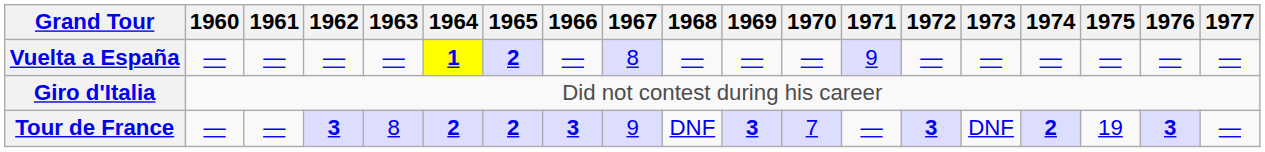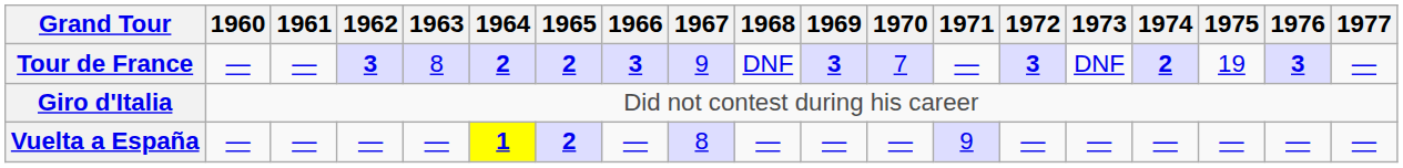 <table class="wikitable plainrowheaders">
 <tr>
 <th scope="col"><a href='#'>Grand Tour</a></th>
 <th scope="col">1960</th>
 <th scope="col">1961</th>
 <th scope="col">1962</th>
 <th scope="col">1963</th>
 <th scope="col">1964</th>
 <th scope="col">1965</th>
 <th scope="col">1966</th>
 <th scope="col">1967</th>
 <th scope="col">1968</th>
 <th scope="col">1969</th>
 <th scope="col">1970</th>
 <th scope="col">1971</th>
 <th scope="col">1972</th>
 <th scope="col">1973</th>
 <th scope="col">1974</th>
 <th scope="col">1975</th>
 <th scope="col">1976</th>
 <th scope="col">1977</th>
 </tr>
 <tr style="text-align:center;">
+<th scope="row"> <a href='#'>Tour de France</a></th>
+<td><a href='#'>—</a></td>
+<td><a href='#'>—</a></td>
+<td style="background:#ddddff;"><a href='#'><strong>3</strong></a></td>
+<td style="background:#ddddff;"><a href='#'>8</a></td>
+<td style="background:#ddddff;"><a href='#'><strong>2</strong></a></td>
+<td style="background:#ddddff;"><a href='#'><strong>2</strong></a></td>
+<td style="background:#ddddff;"><a href='#'><strong>3</strong></a></td>
+<td style="background:#ddddff;"><a href='#'>9</a></td>
+<td><a href='#'>DNF</a></td>
+<td style="background:#ddddff;"><a href='#'><strong>3</strong></a></td>
+<td style="background:#ddddff;"><a href='#'>7</a></td>
+<td><a href='#'>—</a></td>
+<td style="background:#ddddff;"><a href='#'><strong>3</strong></a></td>
+<td><a href='#'>DNF</a></td>
+<td style="background:#ddddff;"><a href='#'><strong>2</strong></a></td>
+<td><a href='#'>19</a></td>
+<td style="background:#ddddff;"><a href='#'><strong>3</strong></a></td>
+<td><a href='#'>—</a></td>
+</tr>
+<tr style="text-align:center;">
+<th scope="row"> <a href='#'>Giro d'Italia</a></th>
+<td style="color:#4d4d4d;" colspan=18>Did not contest during his career</td>
+</tr>
+<tr style="text-align:center;">
 <th scope="row"> <a href='#'>Vuelta a España</a></th>
 <td><a href='#'>—</a></td>
 <td><a href='#'>—</a></td>
 <td><a href='#'>—</a></td>
 <td><a href='#'>—</a></td>
 <td style="background:yellow;"><a href='#'><strong>1</strong></a></td>
 <td style="background:#ddddff;"><a href='#'><strong>2</strong></a></td>
 <td><a href='#'>—</a></td>
 <td style="background:#ddddff;"><a href='#'>8</a></td>
 <td><a href='#'>—</a></td>
 <td><a href='#'>—</a></td>
 <td><a href='#'>—</a></td>
 <td style="background:#ddddff;"><a href='#'>9</a></td>
 <td><a href='#'>—</a></td>
 <td><a href='#'>—</a></td>
 <td><a href='#'>—</a></td>
 <td><a href='#'>—</a></td>
 <td><a href='#'>—</a></td>
 <td><a href='#'>—</a></td>
 </tr>
-<tr style="text-align:center;">
-<th scope="row"> <a href='#'>Giro d'Italia</a></th>
-<td style="color:#4d4d4d;" colspan=18>Did not contest during his career</td>
-</tr>
-<tr style="text-align:center;">
-<th scope="row"> <a href='#'>Tour de France</a></th>
-<td><a href='#'>—</a></td>
-<td><a href='#'>—</a></td>
-<td style="background:#ddddff;"><a href='#'><strong>3</strong></a></td>
-<td style="background:#ddddff;"><a href='#'>8</a></td>
-<td style="background:#ddddff;"><a href='#'><strong>2</strong></a></td>
-<td style="background:#ddddff;"><a href='#'><strong>2</strong></a></td>
-<td style="background:#ddddff;"><a href='#'><strong>3</strong></a></td>
-<td style="background:#ddddff;"><a href='#'>9</a></td>
-<td><a href='#'>DNF</a></td>
-<td style="background:#ddddff;"><a href='#'><strong>3</strong></a></td>
-<td style="background:#ddddff;"><a href='#'>7</a></td>
-<td><a href='#'>—</a></td>
-<td style="background:#ddddff;"><a href='#'><strong>3</strong></a></td>
-<td><a href='#'>DNF</a></td>
-<td style="background:#ddddff;"><a href='#'><strong>2</strong></a></td>
-<td><a href='#'>19</a></td>
-<td style="background:#ddddff;"><a href='#'><strong>3</strong></a></td>
-<td><a href='#'>—</a></td>
-</tr>
 </table>
